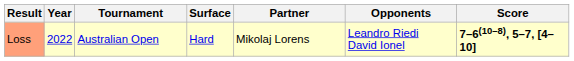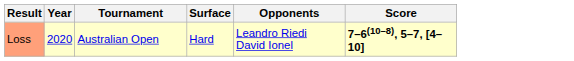 <table class="sortable wikitable">
 <tr>
 <th>Result</th>
 <th>Year</th>
 <th width=150>Tournament</th>
 <th>Surface</th>
-<th width=150>Partner</th>
 <th width=150>Opponents</th>
 <th width=150>Score</th>
 </tr>
 <tr style="background:#ffc;">
 <td style="background:#ffa07a;">Loss</td>
-<td><a href='#'>2022</a></td>
+<td><a href='#'>2020</a></td>
 <td> <a href='#'>Australian Open</a></td>
 <td><a href='#'>Hard</a></td>
-<td> Mikolaj Lorens</td>
 <td> <a href='#'>Leandro Riedi</a><br> <a href='#'>David Ionel</a></td>
 <td><strong>7–6<sup>(10–8)</sup>, 5–7, [4–10]</strong></td>
 </tr>
 </table>
